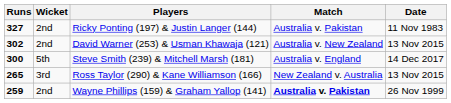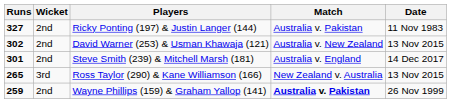 <table class="wikitable">
 <tr>
 <th>Runs</th>
 <th>Wicket</th>
 <th>Players</th>
 <th>Match</th>
 <th>Date</th>
 </tr>
 <tr>
 <td><strong>327</strong></td>
 <td>2nd</td>
 <td><a href='#'>Ricky Ponting</a> (197) & <a href='#'>Justin Langer</a> (144)</td>
 <td> <a href='#'>Australia</a> v.  <a href='#'>Pakistan</a></td>
 <td>11 Nov 1983</td>
 </tr>
 <tr>
 <td><strong>302</strong></td>
 <td>2nd</td>
 <td><a href='#'>David Warner</a> (253) & <a href='#'>Usman Khawaja</a> (121)</td>
 <td> <a href='#'>Australia</a> v.  <a href='#'>New Zealand</a></td>
 <td>13 Nov 2015</td>
 </tr>
 <tr>
-<td><strong>300</strong></td>
-<td>5th</td>
+<td><strong>301</strong></td>
+<td>2nd</td>
 <td><a href='#'>Steve Smith</a> (239) & <a href='#'>Mitchell Marsh</a> (181)</td>
 <td> <a href='#'>Australia</a> v.  <a href='#'>England</a></td>
 <td>14 Dec 2017</td>
 </tr>
 <tr>
 <td><strong>265</strong></td>
 <td>3rd</td>
 <td><a href='#'>Ross Taylor</a> (290) & <a href='#'>Kane Williamson</a> (166)</td>
 <td> <a href='#'>New Zealand</a> v.  <a href='#'>Australia</a></td>
 <td>13 Nov 2015</td>
 </tr>
 <tr>
 <td><strong>259</strong></td>
 <td>2nd</td>
 <td><a href='#'>Wayne Phillips</a> (159) & <a href='#'>Graham Yallop</a> (141)</td>
 <td><strong> <a href='#'>Australia</a> v.  <a href='#'>Pakistan</a></strong></td>
 <td>26 Nov 1999</td>
 </tr>
 </table>
